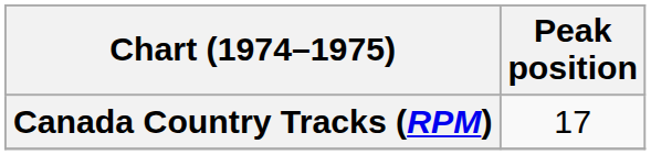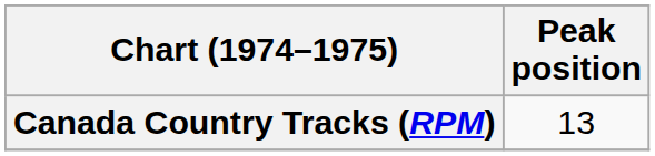 <table class="wikitable sortable plainrowheaders" style="text-align:center">
 <tr>
 <th scope="col">Chart (1974–1975)</th>
 <th scope="col">Peak<br>position</th>
 </tr>
 <tr>
 <th scope="row">Canada Country Tracks (<em><a href='#'>RPM</a></em>)</th>
-<td align="center">17</td>
+<td align="center">13</td>
 </tr>
 <tr>
 </tr>
 </table>
